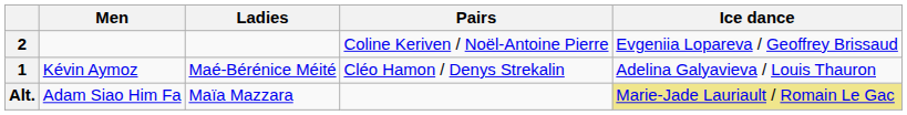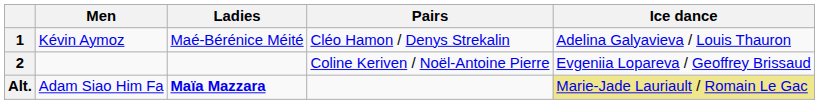 <table class="wikitable">
 <tr>
 <th></th>
 <th>Men</th>
 <th>Ladies</th>
 <th>Pairs</th>
 <th>Ice dance</th>
 </tr>
 <tr>
+<th>1</th>
+<td><a href='#'>Kévin Aymoz</a></td>
+<td><a href='#'>Maé-Bérénice Méité</a></td>
+<td><a href='#'>Cléo Hamon</a> / <a href='#'>Denys Strekalin</a></td>
+<td><a href='#'>Adelina Galyavieva</a> / <a href='#'>Louis Thauron</a></td>
+</tr>
+<tr>
 <th>2</th>
 <td></td>
 <td></td>
 <td><a href='#'>Coline Keriven</a> / <a href='#'>Noël-Antoine Pierre</a></td>
 <td><a href='#'>Evgeniia Lopareva</a> / <a href='#'>Geoffrey Brissaud</a></td>
 </tr>
 <tr>
-<th>1</th>
-<td><a href='#'>Kévin Aymoz</a></td>
-<td><a href='#'>Maé-Bérénice Méité</a></td>
-<td><a href='#'>Cléo Hamon</a> / <a href='#'>Denys Strekalin</a></td>
-<td><a href='#'>Adelina Galyavieva</a> / <a href='#'>Louis Thauron</a></td>
-</tr>
-<tr>
 <th>Alt.</th>
 <td><a href='#'>Adam Siao Him Fa</a></td>
-<td><a href='#'>Maïa Mazzara</a></td>
+<td><strong><a href='#'>Maïa Mazzara</a></strong></td>
 <td></td>
 <td style="background: khaki;"><a href='#'>Marie-Jade Lauriault</a> / <a href='#'>Romain Le Gac</a></td>
 </tr>
 </table>
